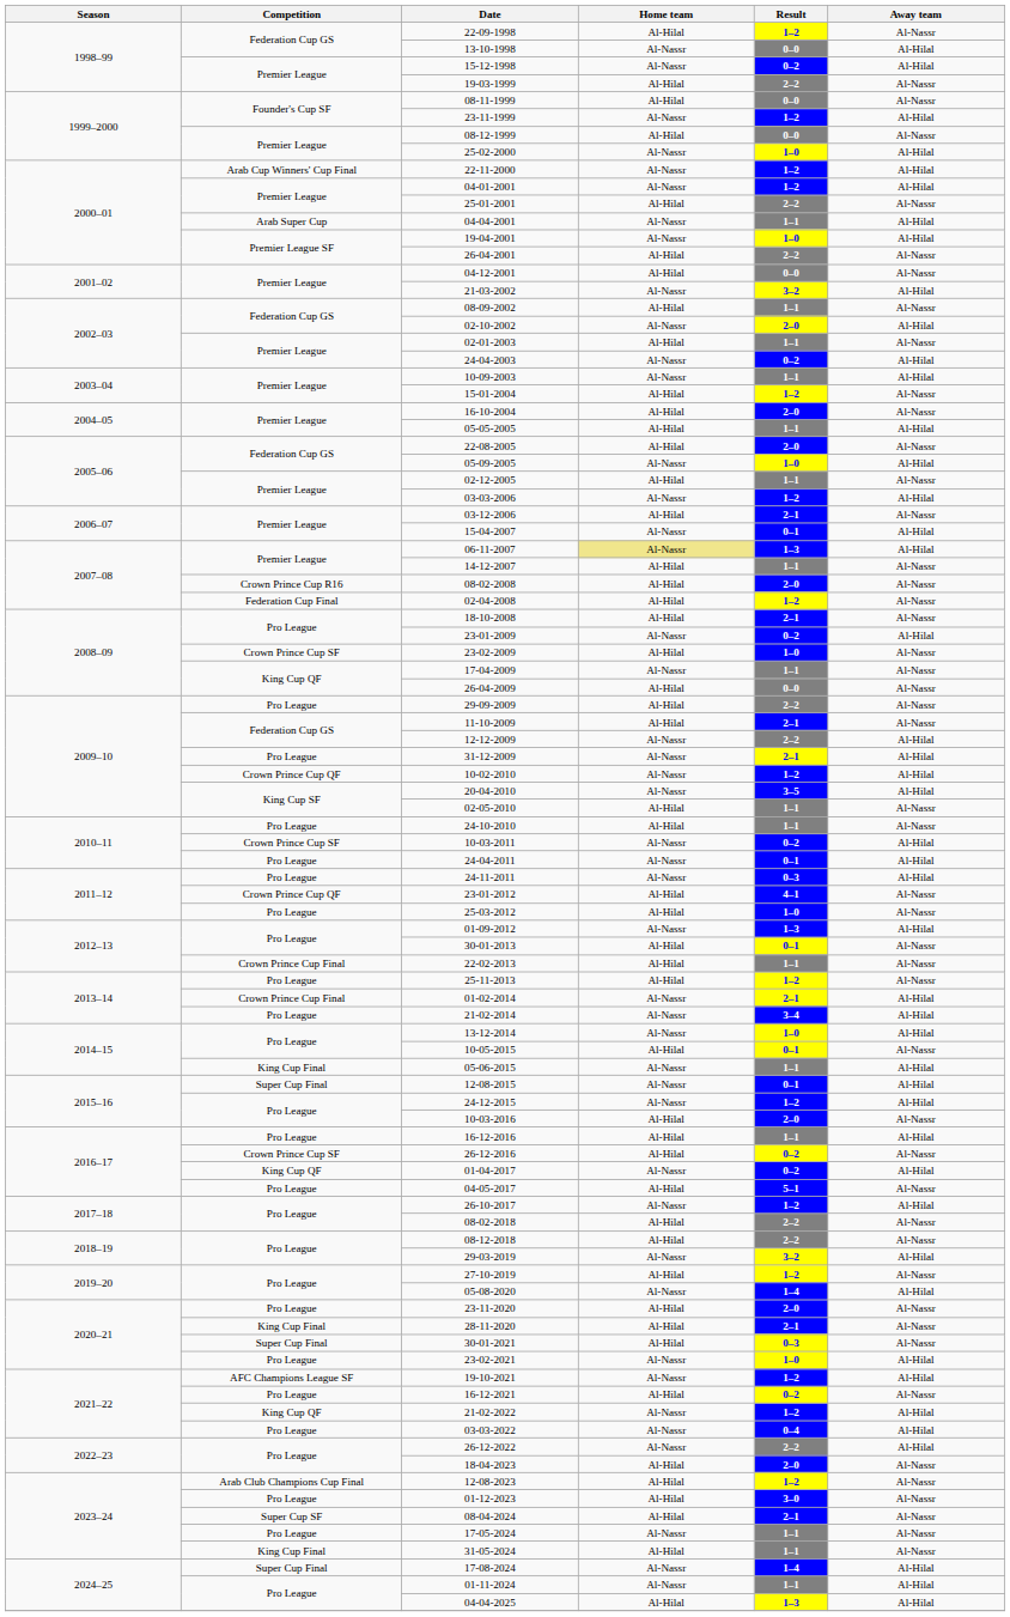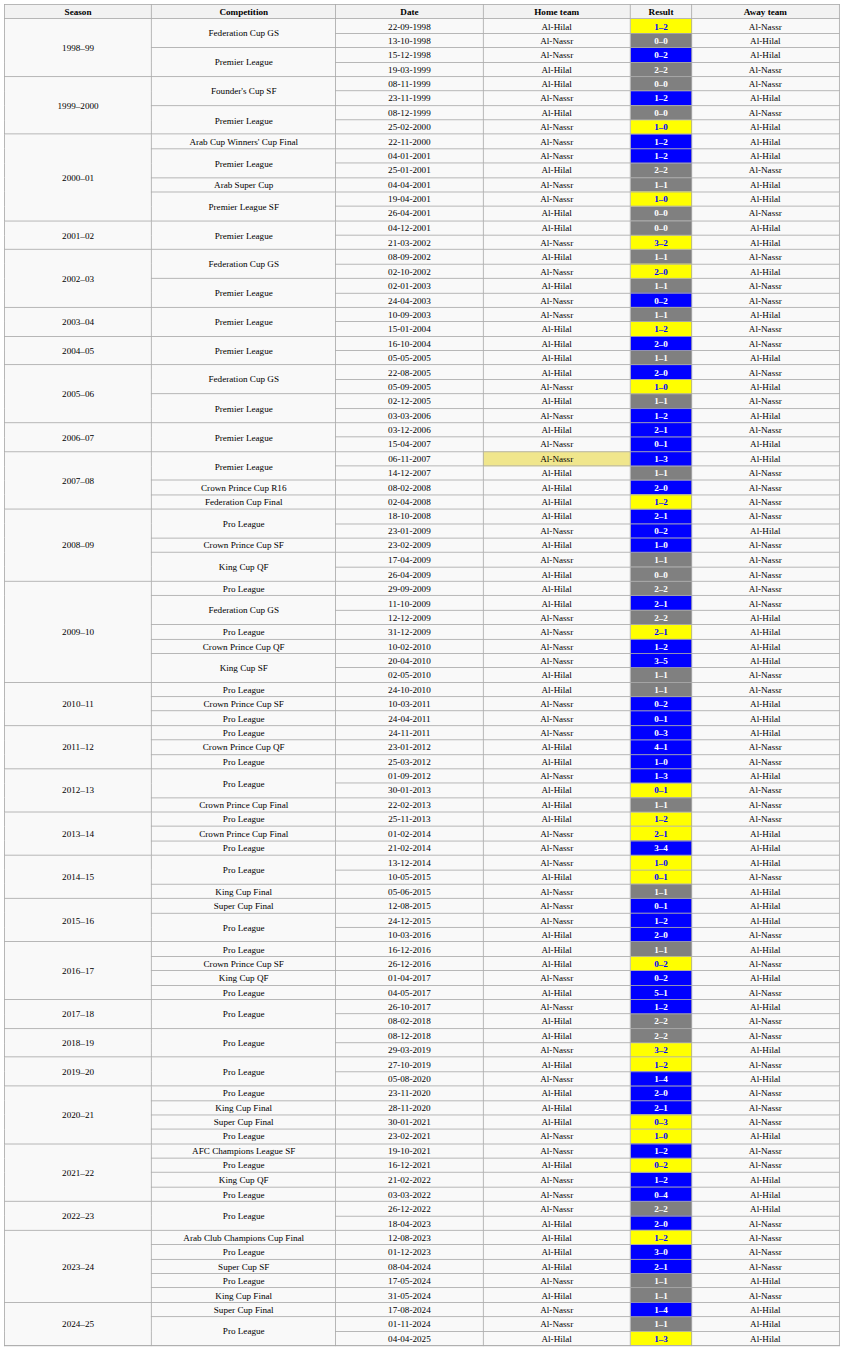 <table class="wikitable" style="text-align: center; width=20%; font-size: 11px">
 <tr>
 <th rowspan=1 width=12%><strong>Season</strong></th>
 <th rowspan=1 width=15%><strong>Competition</strong></th>
 <th rowspan=1 width=12%><strong>Date</strong></th>
 <th rowspan=1 width=12%><strong>Home team</strong></th>
 <th rowspan=1 width=5%><strong>Result</strong></th>
 <th rowspan=1 width=12%><strong>Away team</strong></th>
 </tr>
 <tr>
 <td rowspan=4>1998–99</td>
 <td rowspan=2>Federation Cup GS</td>
 <td>22-09-1998</td>
 <td>Al-Hilal</td>
 <td style="background:yellow ;color:blue;"><strong>1–2</strong></td>
 <td>Al-Nassr</td>
 </tr>
 <tr>
 <td>13-10-1998</td>
 <td>Al-Nassr</td>
 <td style="background:#808080; color:white;"><strong>0–0</strong></td>
 <td>Al-Hilal</td>
 </tr>
 <tr>
 <td rowspan=2>Premier League</td>
 <td>15-12-1998</td>
 <td>Al-Nassr</td>
 <td style="background:blue; color:white;"><strong>0–2</strong></td>
 <td>Al-Hilal</td>
 </tr>
 <tr>
 <td>19-03-1999</td>
 <td>Al-Hilal</td>
 <td style="background:#808080; color:white;"><strong>2–2</strong></td>
 <td>Al-Nassr</td>
 </tr>
 <tr>
 <td rowspan=4>1999–2000</td>
 <td rowspan=2>Founder's Cup SF</td>
 <td>08-11-1999</td>
 <td>Al-Hilal</td>
 <td style="background:#808080 ;color:white;"><strong>0–0</strong></td>
 <td>Al-Nassr</td>
 </tr>
 <tr>
 <td>23-11-1999</td>
 <td>Al-Nassr</td>
 <td style="background:blue; color:white;"><strong>1–2</strong></td>
 <td>Al-Hilal</td>
 </tr>
 <tr>
 <td rowspan=2>Premier League</td>
 <td>08-12-1999</td>
 <td>Al-Hilal</td>
 <td style="background:#808080; color:white;"><strong>0–0</strong></td>
 <td>Al-Nassr</td>
 </tr>
 <tr>
 <td>25-02-2000</td>
 <td>Al-Nassr</td>
 <td style="background:yellow; color:blue;"><strong>1–0</strong></td>
 <td>Al-Hilal</td>
 </tr>
 <tr>
 <td rowspan=6>2000–01</td>
 <td rowspan=1>Arab Cup Winners' Cup Final</td>
 <td>22-11-2000</td>
 <td>Al-Nassr</td>
 <td style="background:blue ;color:white;"><strong>1–2 </strong></td>
 <td>Al-Hilal</td>
 </tr>
 <tr>
 <td rowspan=2>Premier League</td>
 <td>04-01-2001</td>
 <td>Al-Nassr</td>
 <td style="background:blue; color:white;"><strong>1–2</strong></td>
 <td>Al-Hilal</td>
 </tr>
 <tr>
 <td>25-01-2001</td>
 <td>Al-Hilal</td>
 <td style="background:#808080; color:white;"><strong>2–2</strong></td>
 <td>Al-Nassr</td>
 </tr>
 <tr>
 <td rowspan=1>Arab Super Cup</td>
 <td>04-04-2001</td>
 <td>Al-Nassr</td>
 <td style="background:#808080 ;color:white;"><strong>1–1</strong></td>
 <td>Al-Hilal</td>
 </tr>
 <tr>
 <td rowspan=2>Premier League SF</td>
 <td>19-04-2001</td>
 <td>Al-Nassr</td>
 <td style="background:yellow; color:blue;"><strong>1–0</strong></td>
 <td>Al-Hilal</td>
 </tr>
 <tr>
 <td>26-04-2001</td>
 <td>Al-Hilal</td>
-<td style="background:#808080; color:white;"><strong>2–2</strong></td>
+<td style="background:#808080; color:white;"><strong>0–0</strong></td>
 <td>Al-Nassr</td>
 </tr>
 <tr>
 <td rowspan=2>2001–02</td>
 <td rowspan=2>Premier League</td>
 <td>04-12-2001</td>
 <td>Al-Hilal</td>
 <td style="background:#808080 ;color:white;"><strong>0–0</strong></td>
-<td>Al-Nassr</td>
+<td>Al-Hilal</td>
 </tr>
 <tr>
 <td>21-03-2002</td>
 <td>Al-Nassr</td>
 <td style="background:yellow; color:blue;"><strong>3–2</strong></td>
 <td>Al-Hilal</td>
 </tr>
 <tr>
 <td rowspan=4>2002–03</td>
 <td rowspan=2>Federation Cup GS</td>
 <td>08-09-2002</td>
 <td>Al-Hilal</td>
 <td style="background:#808080 ;color:white;"><strong>1–1</strong></td>
 <td>Al-Nassr</td>
 </tr>
 <tr>
 <td>02-10-2002</td>
 <td>Al-Nassr</td>
 <td style="background:yellow; color:blue;"><strong>2–0</strong></td>
 <td>Al-Hilal</td>
 </tr>
 <tr>
 <td rowspan=2>Premier League</td>
 <td>02-01-2003</td>
 <td>Al-Hilal</td>
 <td style="background:#808080; color:white;"><strong>1–1</strong></td>
 <td>Al-Nassr</td>
 </tr>
 <tr>
 <td>24-04-2003</td>
 <td>Al-Nassr</td>
 <td style="background:blue; color:white;"><strong>0–2</strong></td>
-<td>Al-Hilal</td>
+<td>Al-Nassr</td>
 </tr>
 <tr>
 <td rowspan=2>2003–04</td>
 <td rowspan=2>Premier League</td>
 <td>10-09-2003</td>
 <td>Al-Nassr</td>
 <td style="background:#808080 ;color:white;"><strong>1–1</strong></td>
 <td>Al-Hilal</td>
 </tr>
 <tr>
 <td>15-01-2004</td>
 <td>Al-Hilal</td>
 <td style="background:yellow; color:blue;"><strong>1–2</strong></td>
 <td>Al-Nassr</td>
 </tr>
 <tr>
 <td rowspan=2>2004–05</td>
 <td rowspan=2>Premier League</td>
 <td>16-10-2004</td>
 <td>Al-Hilal</td>
 <td style="background:blue; color:white;"><strong>2–0</strong></td>
 <td>Al-Nassr</td>
 </tr>
 <tr>
 <td>05-05-2005</td>
 <td>Al-Hilal</td>
 <td style="background:#808080; color:white;"><strong>1–1</strong></td>
 <td>Al-Hilal</td>
 </tr>
 <tr>
 <td rowspan=4>2005–06</td>
 <td rowspan=2>Federation Cup GS</td>
 <td>22-08-2005</td>
 <td>Al-Hilal</td>
 <td style="background:blue; color:white;"><strong>2–0</strong></td>
 <td>Al-Nassr</td>
 </tr>
 <tr>
 <td>05-09-2005</td>
 <td>Al-Nassr</td>
 <td style="background:yellow; color:blue;"><strong>1–0</strong></td>
 <td>Al-Hilal</td>
 </tr>
 <tr>
 <td rowspan=2>Premier League</td>
 <td>02-12-2005</td>
 <td>Al-Hilal</td>
 <td style="background:#808080; color:white;"><strong>1–1</strong></td>
 <td>Al-Nassr</td>
 </tr>
 <tr>
 <td>03-03-2006</td>
 <td>Al-Nassr</td>
 <td style="background:blue; color:white;"><strong>1–2</strong></td>
 <td>Al-Hilal</td>
 </tr>
 <tr>
 <td rowspan=2>2006–07</td>
 <td rowspan=2>Premier League</td>
 <td>03-12-2006</td>
 <td>Al-Hilal</td>
 <td style="background:blue; color:white;"><strong>2–1</strong></td>
 <td>Al-Nassr</td>
 </tr>
 <tr>
 <td>15-04-2007</td>
 <td>Al-Nassr</td>
 <td style="background:blue; color:white;"><strong>0–1</strong></td>
 <td>Al-Hilal</td>
 </tr>
 <tr>
 <td rowspan=4>2007–08</td>
 <td rowspan=2>Premier League</td>
 <td>06-11-2007</td>
 <td style="background: khaki;">Al-Nassr</td>
 <td style="background:blue; color:white;"><strong>1–3</strong></td>
 <td>Al-Hilal</td>
 </tr>
 <tr>
 <td>14-12-2007</td>
 <td>Al-Hilal</td>
 <td style="background:#808080; color:white;"><strong>1–1</strong></td>
 <td>Al-Nassr</td>
 </tr>
 <tr>
 <td rowspan=1>Crown Prince Cup R16</td>
 <td>08-02-2008</td>
 <td>Al-Hilal</td>
 <td style="background:blue; color:white;"><strong>2–0</strong></td>
 <td>Al-Nassr</td>
 </tr>
 <tr>
 <td rowspan=1>Federation Cup Final</td>
 <td>02-04-2008</td>
 <td>Al-Hilal</td>
 <td style="background:yellow; color:blue;"><strong>1–2</strong></td>
 <td>Al-Nassr</td>
 </tr>
 <tr>
 <td rowspan=5>2008–09</td>
 <td rowspan=2>Pro League</td>
 <td>18-10-2008</td>
 <td>Al-Hilal</td>
 <td style="background:blue; color:white;"><strong>2–1</strong></td>
 <td>Al-Nassr</td>
 </tr>
 <tr>
 <td>23-01-2009</td>
 <td>Al-Nassr</td>
 <td style="background:blue; color:white;"><strong>0–2</strong></td>
 <td>Al-Hilal</td>
 </tr>
 <tr>
 <td rowspan=1>Crown Prince Cup SF</td>
 <td>23-02-2009</td>
 <td>Al-Hilal</td>
 <td style="background:blue; color:white;"><strong>1–0</strong></td>
 <td>Al-Nassr</td>
 </tr>
 <tr>
 <td rowspan=2>King Cup QF</td>
 <td>17-04-2009</td>
 <td>Al-Nassr</td>
 <td style="background:#808080; color:white;"><strong>1–1</strong></td>
 <td>Al-Nassr</td>
 </tr>
 <tr>
 <td>26-04-2009</td>
 <td>Al-Hilal</td>
 <td style="background:#808080; color:white;"><strong>0–0</strong></td>
 <td>Al-Nassr</td>
 </tr>
 <tr>
 <td rowspan=7>2009–10</td>
 <td rowspan=1>Pro League</td>
 <td>29-09-2009</td>
 <td>Al-Hilal</td>
 <td style="background:#808080; color:white;"><strong>2–2</strong></td>
 <td>Al-Nassr</td>
 </tr>
 <tr>
 <td rowspan=2>Federation Cup GS</td>
 <td>11-10-2009</td>
 <td>Al-Hilal</td>
 <td style="background:blue; color:white;"><strong>2–1</strong></td>
 <td>Al-Nassr</td>
 </tr>
 <tr>
 <td>12-12-2009</td>
 <td>Al-Nassr</td>
 <td style="background:#808080; color:white;"><strong>2–2</strong></td>
 <td>Al-Hilal</td>
 </tr>
 <tr>
 <td rowspan=1>Pro League</td>
 <td>31-12-2009</td>
 <td>Al-Nassr</td>
 <td style="background:yellow; color:blue;"><strong>2–1</strong></td>
 <td>Al-Hilal</td>
 </tr>
 <tr>
 <td rowspan=1>Crown Prince Cup QF</td>
 <td>10-02-2010</td>
 <td>Al-Nassr</td>
 <td style="background:blue; color:white;"><strong>1–2 </strong></td>
 <td>Al-Hilal</td>
 </tr>
 <tr>
 <td rowspan=2>King Cup SF</td>
 <td>20-04-2010</td>
 <td>Al-Nassr</td>
 <td style="background:blue; color:white;"><strong>3–5</strong></td>
 <td>Al-Hilal</td>
 </tr>
 <tr>
 <td>02-05-2010</td>
 <td>Al-Hilal</td>
 <td style="background:#808080; color:white;"><strong>1–1</strong></td>
 <td>Al-Nassr</td>
 </tr>
 <tr>
 <td rowspan=3>2010–11</td>
 <td rowspan=1>Pro League</td>
 <td>24-10-2010</td>
 <td>Al-Hilal</td>
 <td style="background:#808080; color:white;"><strong>1–1</strong></td>
 <td>Al-Nassr</td>
 </tr>
 <tr>
 <td rowspan=1>Crown Prince Cup SF</td>
 <td>10-03-2011</td>
 <td>Al-Nassr</td>
 <td style="background:blue; color:white;"><strong>0–2</strong></td>
 <td>Al-Hilal</td>
 </tr>
 <tr>
 <td rowspan=1>Pro League</td>
 <td>24-04-2011</td>
 <td>Al-Nassr</td>
 <td style="background:blue; color:white;"><strong>0–1</strong></td>
 <td>Al-Hilal</td>
 </tr>
 <tr>
 <td rowspan=3>2011–12</td>
 <td rowspan=1>Pro League</td>
 <td>24-11-2011</td>
 <td>Al-Nassr</td>
 <td style="background:blue; color:white;"><strong>0–3</strong></td>
 <td>Al-Hilal</td>
 </tr>
 <tr>
 <td rowspan=1>Crown Prince Cup QF</td>
 <td>23-01-2012</td>
 <td>Al-Hilal</td>
 <td style="background:blue; color:white;"><strong>4–1</strong></td>
 <td>Al-Nassr</td>
 </tr>
 <tr>
 <td rowspan=1>Pro League</td>
 <td>25-03-2012</td>
 <td>Al-Hilal</td>
 <td style="background:blue; color:white;"><strong>1–0</strong></td>
 <td>Al-Nassr</td>
 </tr>
 <tr>
 <td rowspan=3>2012–13</td>
 <td rowspan=2>Pro League</td>
 <td>01-09-2012</td>
 <td>Al-Nassr</td>
 <td style="background:blue; color:white;"><strong>1–3</strong></td>
 <td>Al-Hilal</td>
 </tr>
 <tr>
 <td>30-01-2013</td>
 <td>Al-Hilal</td>
 <td style="background:yellow; color:blue;"><strong>0–1</strong></td>
 <td>Al-Nassr</td>
 </tr>
 <tr>
 <td rowspan=1>Crown Prince Cup Final</td>
 <td>22-02-2013</td>
 <td>Al-Hilal</td>
 <td style="background:#808080; color:white;"><strong>1–1</strong></td>
 <td>Al-Nassr</td>
 </tr>
 <tr>
 <td rowspan=3>2013–14</td>
 <td rowspan=1>Pro League</td>
 <td>25-11-2013</td>
 <td>Al-Hilal</td>
 <td style="background:yellow; color:blue;"><strong>1–2</strong></td>
 <td>Al-Nassr</td>
 </tr>
 <tr>
 <td rowspan=1>Crown Prince Cup Final</td>
 <td>01-02-2014</td>
 <td>Al-Nassr</td>
 <td style="background:yellow; color:blue;"><strong>2–1</strong></td>
 <td>Al-Hilal</td>
 </tr>
 <tr>
 <td rowspan=1>Pro League</td>
 <td>21-02-2014</td>
 <td>Al-Nassr</td>
 <td style="background:blue; color:white;"><strong>3–4</strong></td>
 <td>Al-Hilal</td>
 </tr>
 <tr>
 <td rowspan=3>2014–15</td>
 <td rowspan=2>Pro League</td>
 <td>13-12-2014</td>
 <td>Al-Nassr</td>
 <td style="background:yellow; color:blue;"><strong>1–0</strong></td>
 <td>Al-Hilal</td>
 </tr>
 <tr>
 <td>10-05-2015</td>
 <td>Al-Hilal</td>
 <td style="background:yellow; color:blue;"><strong>0–1</strong></td>
 <td>Al-Nassr</td>
 </tr>
 <tr>
 <td rowspan=1>King Cup Final</td>
 <td>05-06-2015</td>
 <td>Al-Nassr</td>
 <td style="background:#808080; color:white;"><strong>1–1</strong></td>
 <td>Al-Hilal</td>
 </tr>
 <tr>
 <td rowspan=3>2015–16</td>
 <td rowspan=1>Super Cup Final</td>
 <td>12-08-2015</td>
 <td>Al-Nassr</td>
 <td style="background:blue; color:white;"><strong>0–1</strong></td>
 <td>Al-Hilal</td>
 </tr>
 <tr>
 <td rowspan=2>Pro League</td>
 <td>24-12-2015</td>
 <td>Al-Nassr</td>
 <td style="background:blue; color:white;"><strong>1–2</strong></td>
 <td>Al-Hilal</td>
 </tr>
 <tr>
 <td>10-03-2016</td>
 <td>Al-Hilal</td>
 <td style="background:blue; color:white;"><strong>2–0</strong></td>
 <td>Al-Nassr</td>
 </tr>
 <tr>
 <td rowspan=4>2016–17</td>
 <td rowspan=1>Pro League</td>
 <td>16-12-2016</td>
 <td>Al-Hilal</td>
 <td style="background:#808080; color:white;"><strong>1–1</strong></td>
 <td>Al-Hilal</td>
 </tr>
 <tr>
 <td rowspan=1>Crown Prince Cup SF</td>
 <td>26-12-2016</td>
 <td>Al-Hilal</td>
 <td style="background:yellow; color:blue;"><strong>0–2</strong></td>
 <td>Al-Nassr</td>
 </tr>
 <tr>
 <td rowspan=1>King Cup QF</td>
 <td>01-04-2017</td>
 <td>Al-Nassr</td>
 <td style="background:blue; color:white;"><strong>0–2</strong></td>
 <td>Al-Hilal</td>
 </tr>
 <tr>
 <td rowspan=1>Pro League</td>
 <td>04-05-2017</td>
 <td>Al-Hilal</td>
 <td style="background:blue; color:white;"><strong>5–1</strong></td>
 <td>Al-Nassr</td>
 </tr>
 <tr>
 <td rowspan=2>2017–18</td>
 <td rowspan=2>Pro League</td>
 <td>26-10-2017</td>
 <td>Al-Nassr</td>
 <td style="background:blue; color:white;"><strong>1–2</strong></td>
 <td>Al-Hilal</td>
 </tr>
 <tr>
 <td>08-02-2018</td>
 <td>Al-Hilal</td>
 <td style="background:#808080; color:white;"><strong>2–2</strong></td>
 <td>Al-Nassr</td>
 </tr>
 <tr>
 <td rowspan=2>2018–19</td>
 <td rowspan=2>Pro League</td>
 <td>08-12-2018</td>
 <td>Al-Hilal</td>
 <td style="background:#808080; color:white;"><strong>2–2</strong></td>
 <td>Al-Nassr</td>
 </tr>
 <tr>
 <td>29-03-2019</td>
 <td>Al-Nassr</td>
 <td style="background:yellow; color:blue;"><strong>3–2</strong></td>
 <td>Al-Hilal</td>
 </tr>
 <tr>
 <td rowspan=2>2019–20</td>
 <td rowspan=2>Pro League</td>
 <td>27-10-2019</td>
 <td>Al-Hilal</td>
 <td style="background:yellow; color:blue;"><strong>1–2</strong></td>
 <td>Al-Nassr</td>
 </tr>
 <tr>
 <td>05-08-2020</td>
 <td>Al-Nassr</td>
 <td style="background:blue; color:white;"><strong>1–4</strong></td>
 <td>Al-Hilal</td>
 </tr>
 <tr>
 <td rowspan=4>2020–21</td>
 <td rowspan=1>Pro League</td>
 <td>23-11-2020</td>
 <td>Al-Hilal</td>
 <td style="background:blue; color:white;"><strong>2–0</strong></td>
 <td>Al-Nassr</td>
 </tr>
 <tr>
 <td rowspan=1>King Cup Final</td>
 <td>28-11-2020</td>
 <td>Al-Hilal</td>
 <td style="background:blue; color:white;"><strong>2–1</strong></td>
 <td>Al-Nassr</td>
 </tr>
 <tr>
 <td rowspan=1>Super Cup Final</td>
 <td>30-01-2021</td>
 <td>Al-Hilal</td>
 <td style="background:yellow; color:blue;"><strong>0–3</strong></td>
 <td>Al-Nassr</td>
 </tr>
 <tr>
 <td rowspan=1>Pro League</td>
 <td>23-02-2021</td>
 <td>Al-Nassr</td>
 <td style="background:yellow; color:blue;"><strong>1–0</strong></td>
 <td>Al-Hilal</td>
 </tr>
 <tr>
 <td rowspan=4>2021–22</td>
 <td rowspan=1>AFC Champions League SF</td>
 <td>19-10-2021</td>
 <td>Al-Nassr</td>
 <td style="background:blue; color:white;"><strong>1–2</strong></td>
-<td>Al-Hilal</td>
+<td>Al-Nassr</td>
 </tr>
 <tr>
 <td rowspan=1>Pro League</td>
 <td>16-12-2021</td>
 <td>Al-Hilal</td>
 <td style="background:yellow; color:blue;"><strong>0–2</strong></td>
 <td>Al-Nassr</td>
 </tr>
 <tr>
 <td rowspan=1>King Cup QF</td>
 <td>21-02-2022</td>
 <td>Al-Nassr</td>
 <td style="background:blue; color:white;"><strong>1–2</strong></td>
 <td>Al-Hilal</td>
 </tr>
 <tr>
 <td rowspan=1>Pro League</td>
 <td>03-03-2022</td>
 <td>Al-Nassr</td>
 <td style="background:blue; color:white;"><strong>0–4</strong></td>
 <td>Al-Hilal</td>
 </tr>
 <tr>
 <td rowspan=2>2022–23</td>
 <td rowspan=2>Pro League</td>
 <td>26-12-2022</td>
 <td>Al-Nassr</td>
 <td style="background:#808080; color:white;"><strong>2–2</strong></td>
 <td>Al-Hilal</td>
 </tr>
 <tr>
 <td>18-04-2023</td>
 <td>Al-Hilal</td>
 <td style="background:blue; color:white;"><strong>2–0</strong></td>
 <td>Al-Nassr</td>
 </tr>
 <tr>
 <td rowspan=5>2023–24</td>
 <td rowspan=1>Arab Club Champions Cup Final</td>
 <td>12-08-2023</td>
 <td>Al-Hilal</td>
 <td style="background:yellow; color:blue;"><strong>1–2 </strong></td>
 <td>Al-Nassr</td>
 </tr>
 <tr>
 <td rowspan=1>Pro League</td>
 <td>01-12-2023</td>
 <td>Al-Hilal</td>
 <td style="background:blue; color:white;"><strong>3–0</strong></td>
 <td>Al-Nassr</td>
 </tr>
 <tr>
 <td rowspan=1>Super Cup SF</td>
 <td>08-04-2024</td>
 <td>Al-Hilal</td>
 <td style="background:blue; color:white;"><strong>2–1</strong></td>
 <td>Al-Nassr</td>
 </tr>
 <tr>
 <td rowspan=1>Pro League</td>
 <td>17-05-2024</td>
 <td>Al-Nassr</td>
 <td style="background:#808080 ;color:white;"><strong>1–1</strong></td>
-<td>Al-Nassr</td>
+<td>Al-Hilal</td>
 </tr>
 <tr>
 <td rowspan=1>King Cup Final</td>
 <td>31-05-2024</td>
 <td>Al-Hilal</td>
 <td style="background:#808080; color:white;"><strong>1–1</strong></td>
 <td>Al-Nassr</td>
 </tr>
 <tr>
 <td rowspan=3>2024–25</td>
 <td rowspan=1>Super Cup Final</td>
 <td>17-08-2024</td>
 <td>Al-Nassr</td>
 <td style="background:Blue; color:white;"><strong> 1–4</strong></td>
 <td>Al-Hilal</td>
 </tr>
 <tr>
 <td rowspan=2>Pro League</td>
 <td>01-11-2024</td>
 <td>Al-Nassr</td>
 <td style="background:#808080 ;color:white;"><strong>1–1</strong></td>
 <td>Al-Hilal</td>
 </tr>
 <tr>
 <td>04-04-2025</td>
 <td>Al-Hilal</td>
 <td style="background:yellow ;color:blue;"><strong>1–3</strong></td>
 <td>Al-Hilal</td>
 </tr>
 <tr>
 </tr>
 </table>
